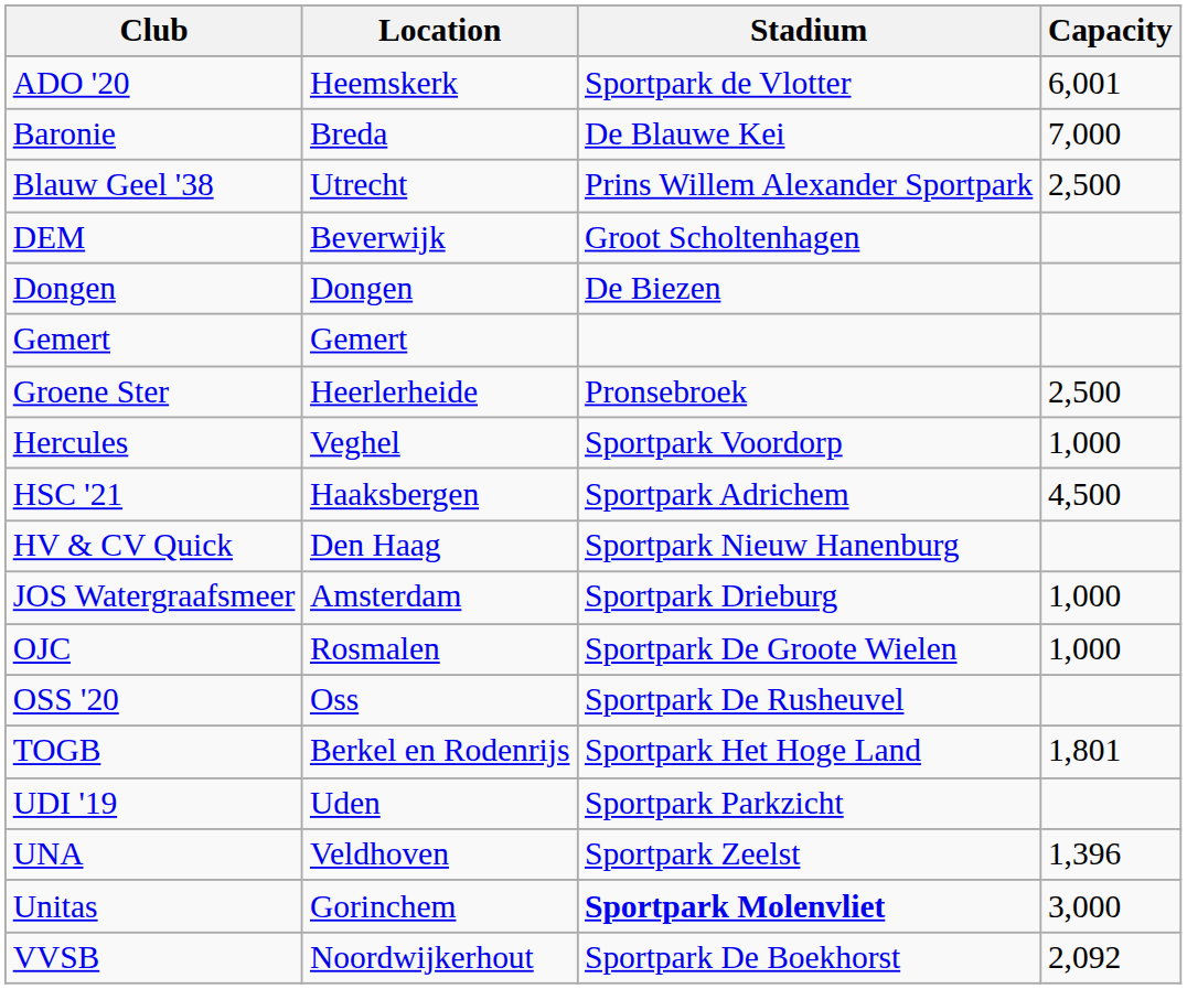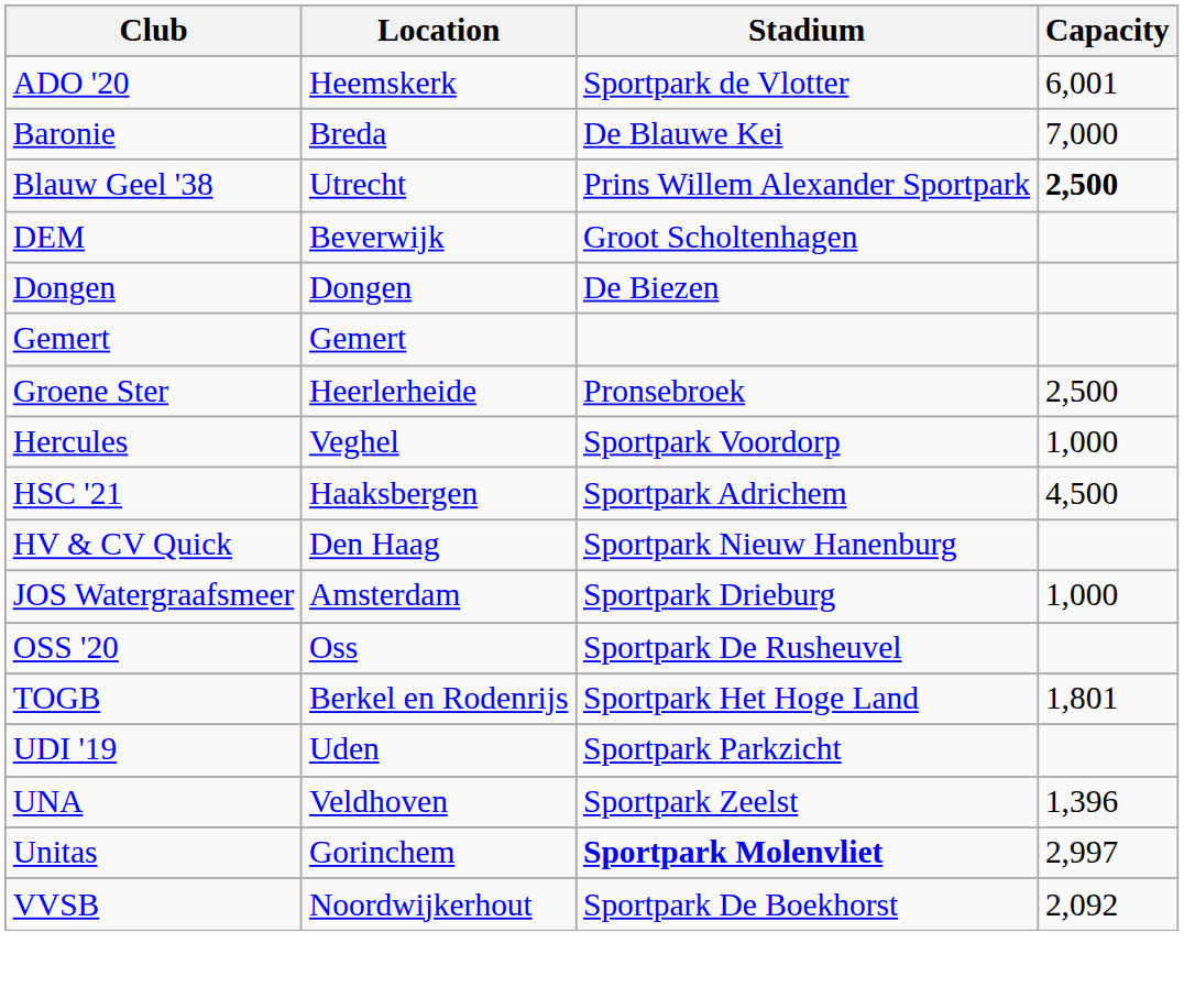 <table class="wikitable sortable">
 <tr>
 <th>Club</th>
 <th>Location</th>
 <th>Stadium</th>
 <th>Capacity</th>
 </tr>
 <tr>
 <td><a href='#'>ADO '20</a></td>
 <td><a href='#'>Heemskerk</a></td>
 <td><a href='#'>Sportpark de Vlotter</a></td>
 <td>6,001</td>
 </tr>
 <tr>
 <td><a href='#'>Baronie</a></td>
 <td><a href='#'>Breda</a></td>
 <td><a href='#'>De Blauwe Kei</a></td>
 <td>7,000</td>
 </tr>
 <tr>
 <td><a href='#'>Blauw Geel '38</a></td>
 <td><a href='#'>Utrecht</a></td>
 <td><a href='#'>Prins Willem Alexander Sportpark</a></td>
-<td>2,500</td>
+<td><strong>2,500</strong></td>
 </tr>
 <tr>
 <td><a href='#'>DEM</a></td>
 <td><a href='#'>Beverwijk</a></td>
 <td><a href='#'>Groot Scholtenhagen</a></td>
 <td></td>
 </tr>
 <tr>
 <td><a href='#'>Dongen</a></td>
 <td><a href='#'>Dongen</a></td>
 <td><a href='#'>De Biezen</a></td>
 <td></td>
 </tr>
 <tr>
 <td><a href='#'>Gemert</a></td>
 <td><a href='#'>Gemert</a></td>
 <td></td>
 <td></td>
 </tr>
 <tr>
 <td><a href='#'>Groene Ster</a></td>
 <td><a href='#'>Heerlerheide</a></td>
 <td><a href='#'>Pronsebroek</a></td>
 <td>2,500</td>
 </tr>
 <tr>
 <td><a href='#'>Hercules</a></td>
 <td><a href='#'>Veghel</a></td>
 <td><a href='#'>Sportpark Voordorp</a></td>
 <td>1,000</td>
 </tr>
 <tr>
 <td><a href='#'>HSC '21</a></td>
 <td><a href='#'>Haaksbergen</a></td>
 <td><a href='#'>Sportpark Adrichem</a></td>
 <td>4,500</td>
 </tr>
 <tr>
 <td><a href='#'>HV & CV Quick</a></td>
 <td><a href='#'>Den Haag</a></td>
 <td><a href='#'>Sportpark Nieuw Hanenburg</a></td>
 <td></td>
 </tr>
 <tr>
 <td><a href='#'>JOS Watergraafsmeer</a></td>
 <td><a href='#'>Amsterdam</a></td>
 <td><a href='#'>Sportpark Drieburg</a></td>
 <td>1,000</td>
 </tr>
 <tr>
-<td><a href='#'>OJC</a></td>
-<td><a href='#'>Rosmalen</a></td>
-<td><a href='#'>Sportpark De Groote Wielen</a></td>
-<td>1,000</td>
-</tr>
-<tr>
 <td><a href='#'>OSS '20</a></td>
 <td><a href='#'>Oss</a></td>
 <td><a href='#'>Sportpark De Rusheuvel</a></td>
 <td></td>
 </tr>
 <tr>
 <td><a href='#'>TOGB</a></td>
 <td><a href='#'>Berkel en Rodenrijs</a></td>
 <td><a href='#'>Sportpark Het Hoge Land</a></td>
 <td>1,801</td>
 </tr>
 <tr>
 <td><a href='#'>UDI '19</a></td>
 <td><a href='#'>Uden</a></td>
 <td><a href='#'>Sportpark Parkzicht</a></td>
 <td></td>
 </tr>
 <tr>
 <td><a href='#'>UNA</a></td>
 <td><a href='#'>Veldhoven</a></td>
 <td><a href='#'>Sportpark Zeelst</a></td>
 <td>1,396</td>
 </tr>
 <tr>
 <td><a href='#'>Unitas</a></td>
 <td><a href='#'>Gorinchem</a></td>
 <td><strong><a href='#'>Sportpark Molenvliet</a></strong></td>
-<td>3,000</td>
+<td>2,997</td>
 </tr>
 <tr>
 <td><a href='#'>VVSB</a></td>
 <td><a href='#'>Noordwijkerhout</a></td>
 <td><a href='#'>Sportpark De Boekhorst</a></td>
 <td>2,092</td>
 </tr>
 </table>
